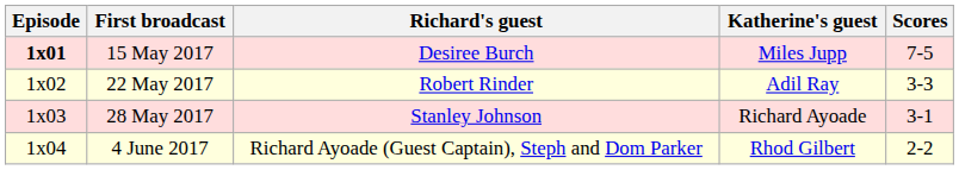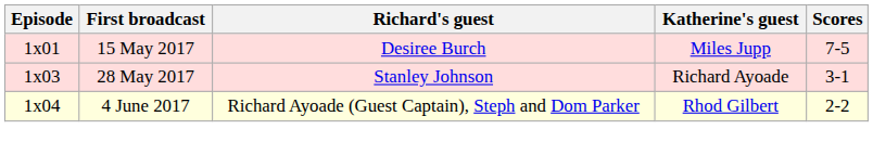 <table class="wikitable" style="width:60%; text-align:center;">
 <tr>
 <th>Episode</th>
 <th>First broadcast</th>
 <th>Richard's guest</th>
 <th>Katherine's guest</th>
 <th>Scores</th>
 </tr>
 <tr style="background:#fdd;">
-<td><strong>1x01</strong></td>
+<td>1x01</td>
 <td>15 May 2017</td>
 <td><a href='#'>Desiree Burch</a></td>
 <td><a href='#'>Miles Jupp</a></td>
 <td>7-5</td>
-</tr>
-<tr style="background:#ffffdd;">
-<td>1x02</td>
-<td>22 May 2017</td>
-<td><a href='#'>Robert Rinder</a></td>
-<td><a href='#'>Adil Ray</a></td>
-<td>3-3</td>
 </tr>
 <tr style="background:#fdd;">
 <td>1x03</td>
 <td>28 May 2017</td>
 <td><a href='#'>Stanley Johnson</a></td>
 <td>Richard Ayoade</td>
 <td>3-1</td>
 </tr>
 <tr style="background:#ffffdd;">
 <td>1x04</td>
 <td>4 June 2017</td>
 <td>Richard Ayoade (Guest Captain), <a href='#'>Steph</a> and <a href='#'>Dom Parker</a></td>
 <td><a href='#'>Rhod Gilbert</a></td>
 <td>2-2</td>
 </tr>
 </table>
